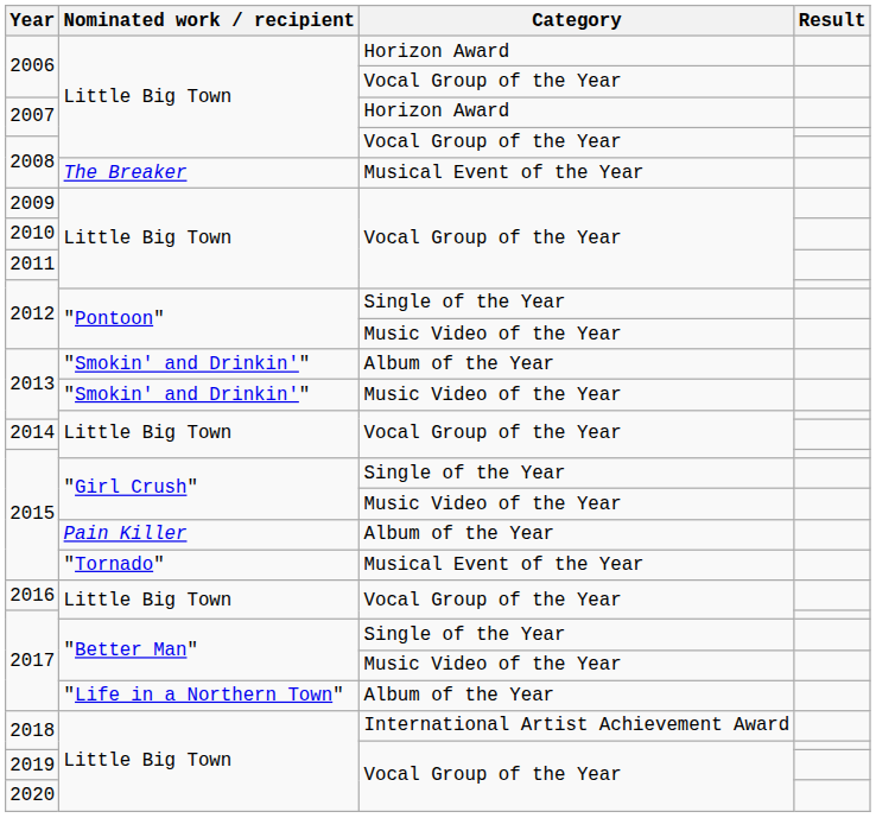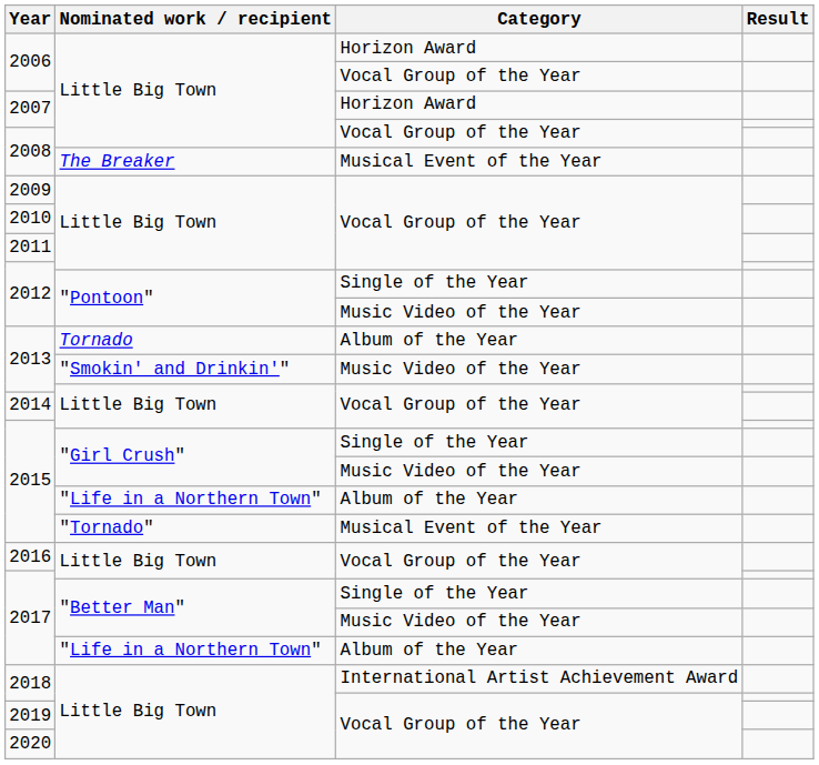 <table class="wikitable">
 <tr>
 <th>Year</th>
 <th>Nominated work / recipient</th>
 <th>Category</th>
 <th>Result</th>
 </tr>
 <tr>
 <td rowspan="2">2006</td>
 <td rowspan="5">Little Big Town</td>
 <td>Horizon Award</td>
 <td></td>
 </tr>
 <tr>
 <td>Vocal Group of the Year</td>
 <td></td>
 </tr>
 <tr>
 <td rowspan="2">2007</td>
 <td>Horizon Award</td>
 <td></td>
 </tr>
 <tr>
 <td rowspan="2">Vocal Group of the Year</td>
 <td></td>
 </tr>
 <tr>
 <td rowspan="2">2008</td>
 <td></td>
 </tr>
 <tr>
 <td><em><a href='#'>The Breaker</a></em></td>
 <td>Musical Event of the Year</td>
 <td></td>
 </tr>
 <tr>
 <td>2009</td>
 <td rowspan="4">Little Big Town</td>
 <td rowspan="4">Vocal Group of the Year</td>
 <td></td>
 </tr>
 <tr>
 <td>2010</td>
 <td></td>
 </tr>
 <tr>
 <td>2011</td>
 <td></td>
 </tr>
 <tr>
 <td rowspan="3">2012</td>
 <td></td>
 </tr>
 <tr>
 <td rowspan="2">"<a href='#'>Pontoon</a>"</td>
 <td>Single of the Year</td>
 <td></td>
 </tr>
 <tr>
 <td>Music Video of the Year</td>
 <td></td>
 </tr>
 <tr>
 <td rowspan="3">2013</td>
-<td>"<a href='#'>Smokin' and Drinkin'</a>" </td>
+<td><em><a href='#'>Tornado</a></em></td>
 <td>Album of the Year</td>
 <td></td>
 </tr>
 <tr>
 <td>"<a href='#'>Smokin' and Drinkin'</a>" </td>
 <td>Music Video of the Year</td>
 <td></td>
 </tr>
 <tr>
 <td rowspan="3">Little Big Town</td>
 <td rowspan="3">Vocal Group of the Year</td>
 <td></td>
 </tr>
 <tr>
 <td>2014</td>
 <td></td>
 </tr>
 <tr>
 <td rowspan="5">2015</td>
 <td></td>
 </tr>
 <tr>
 <td rowspan="2">"<a href='#'>Girl Crush</a>"</td>
 <td>Single of the Year</td>
 <td></td>
 </tr>
 <tr>
 <td>Music Video of the Year</td>
 <td></td>
 </tr>
 <tr>
-<td><em><a href='#'>Pain Killer</a></em></td>
+<td>"<a href='#'>Life in a Northern Town</a>"</td>
 <td>Album of the Year</td>
 <td></td>
 </tr>
 <tr>
 <td>"<a href='#'>Tornado</a>"</td>
 <td>Musical Event of the Year</td>
 <td></td>
 </tr>
 <tr>
 <td>2016</td>
 <td rowspan="2">Little Big Town</td>
 <td rowspan="2">Vocal Group of the Year</td>
 <td></td>
 </tr>
 <tr>
 <td rowspan="4">2017</td>
 <td></td>
 </tr>
 <tr>
 <td rowspan="2">"<a href='#'>Better Man</a>"</td>
 <td>Single of the Year</td>
 <td></td>
 </tr>
 <tr>
 <td>Music Video of the Year</td>
 <td></td>
 </tr>
 <tr>
 <td>"<a href='#'>Life in a Northern Town</a>"</td>
 <td>Album of the Year</td>
 <td></td>
 </tr>
 <tr>
 <td rowspan=2>2018</td>
 <td rowspan=4>Little Big Town</td>
 <td>International Artist Achievement Award</td>
 <td></td>
 </tr>
 <tr>
 <td rowspan=3>Vocal Group of the Year</td>
 <td></td>
 </tr>
 <tr>
 <td>2019</td>
 <td></td>
 </tr>
 <tr>
 <td>2020</td>
 <td></td>
 </tr>
 </table>
